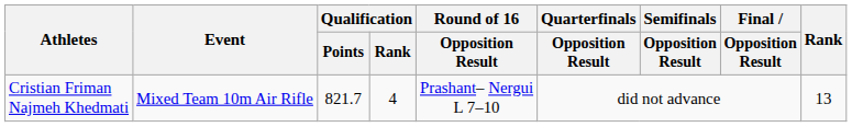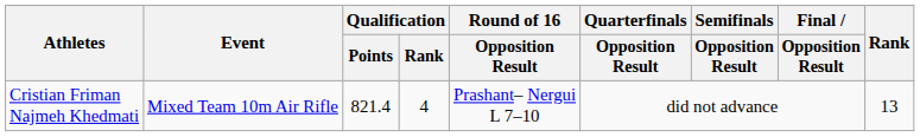 <table class="wikitable" style="font-size:90%;">
 <tr>
 <th rowspan=2>Athletes</th>
 <th rowspan=2>Event</th>
 <th colspan=2>Qualification</th>
 <th>Round of 16</th>
 <th>Quarterfinals</th>
 <th>Semifinals</th>
 <th>Final / </th>
 <th rowspan=2>Rank</th>
 </tr>
 <tr style="font-size:95%">
 <th>Points</th>
 <th>Rank</th>
 <th>Opposition<br>Result</th>
 <th>Opposition<br>Result</th>
 <th>Opposition<br>Result</th>
 <th>Opposition<br>Result</th>
 </tr>
 <tr align=center>
 <td align=left> <a href='#'>Cristian Friman</a><br> <a href='#'>Najmeh Khedmati</a></td>
 <td align=left><a href='#'>Mixed Team 10m Air Rifle</a></td>
-<td>821.7</td>
+<td>821.4</td>
 <td>4 </td>
 <td> <a href='#'>Prashant</a>– <a href='#'>Nergui</a><br>L 7–10</td>
 <td colspan=3>did not advance</td>
 <td>13</td>
 </tr>
 </table>
